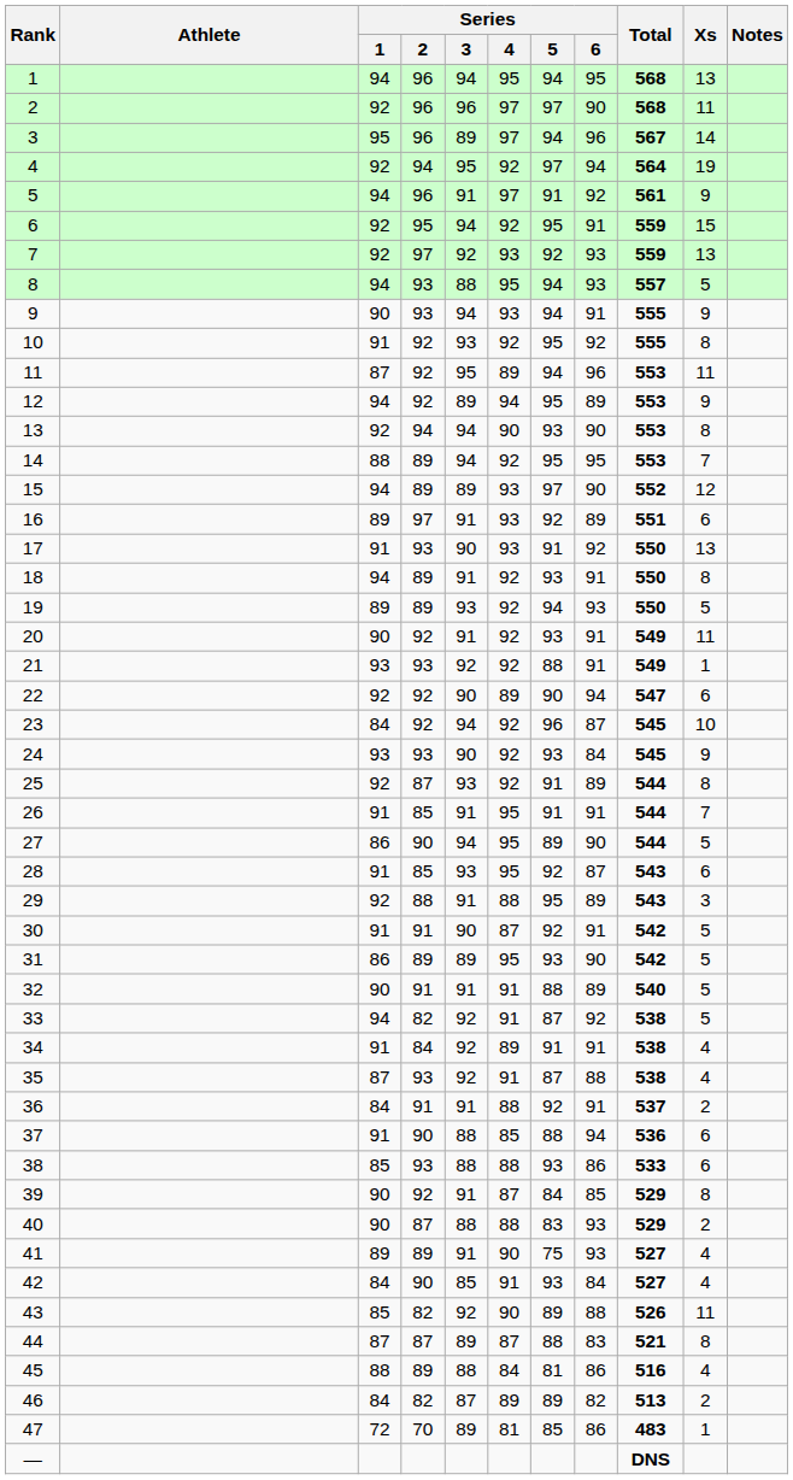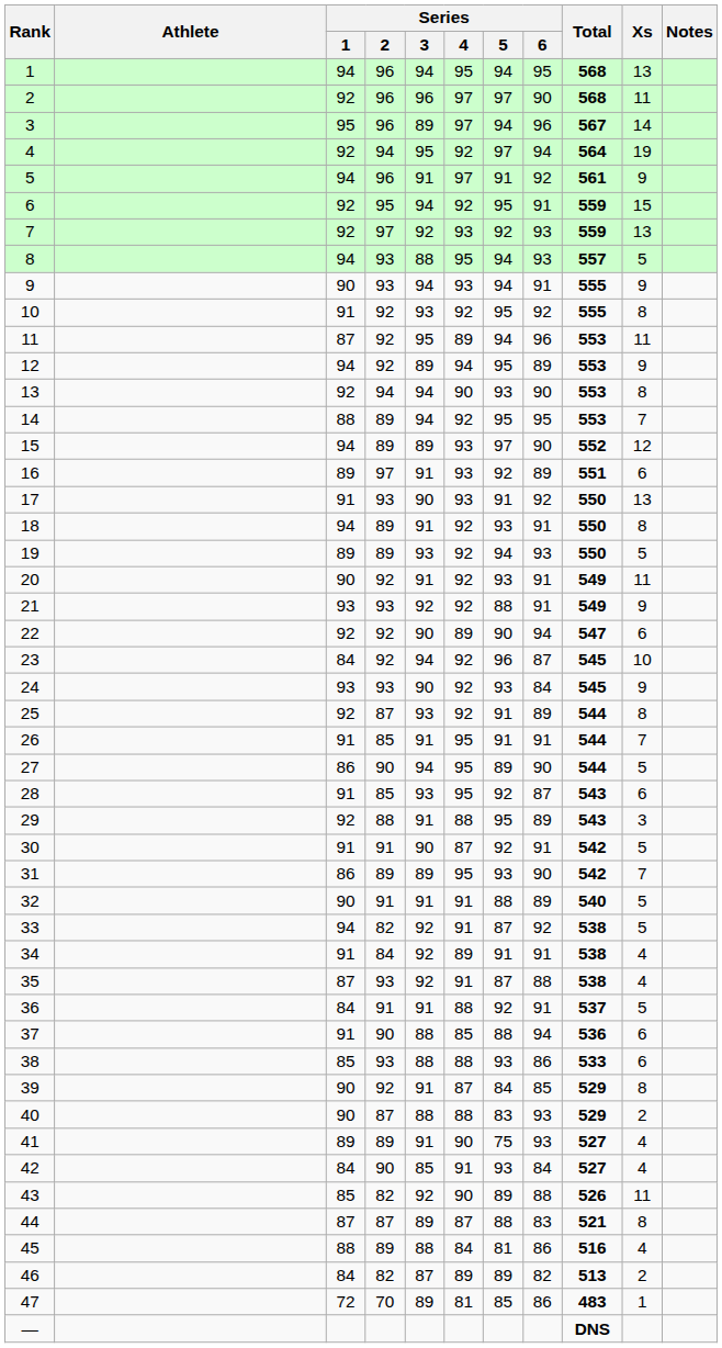 <table class="wikitable" style="text-align:center">
 <tr>
 <th rowspan=2 width=40>Rank</th>
 <th rowspan=2 width=250>Athlete</th>
 <th colspan=6>Series</th>
 <th rowspan=2 width=50>Total</th>
 <th rowspan=2 width=30>Xs</th>
 <th rowspan=2 width=45>Notes</th>
 </tr>
 <tr>
 <th width=30>1</th>
 <th width=30>2</th>
 <th width=30>3</th>
 <th width=30>4</th>
 <th width=30>5</th>
 <th width=30>6</th>
 </tr>
 <tr bgcolor=ccffcc>
 <td>1</td>
 <td align=left></td>
 <td>94</td>
 <td>96</td>
 <td>94</td>
 <td>95</td>
 <td>94</td>
 <td>95</td>
 <td><strong>568</strong></td>
 <td>13</td>
 <td></td>
 </tr>
 <tr bgcolor=ccffcc>
 <td>2</td>
 <td align=left></td>
 <td>92</td>
 <td>96</td>
 <td>96</td>
 <td>97</td>
 <td>97</td>
 <td>90</td>
 <td><strong>568</strong></td>
 <td>11</td>
 <td></td>
 </tr>
 <tr bgcolor=ccffcc>
 <td>3</td>
 <td align=left></td>
 <td>95</td>
 <td>96</td>
 <td>89</td>
 <td>97</td>
 <td>94</td>
 <td>96</td>
 <td><strong>567</strong></td>
 <td>14</td>
 <td></td>
 </tr>
 <tr bgcolor=ccffcc>
 <td>4</td>
 <td align=left></td>
 <td>92</td>
 <td>94</td>
 <td>95</td>
 <td>92</td>
 <td>97</td>
 <td>94</td>
 <td><strong>564</strong></td>
 <td>19</td>
 <td></td>
 </tr>
 <tr bgcolor=ccffcc>
 <td>5</td>
 <td align=left></td>
 <td>94</td>
 <td>96</td>
 <td>91</td>
 <td>97</td>
 <td>91</td>
 <td>92</td>
 <td><strong>561</strong></td>
 <td>9</td>
 <td></td>
 </tr>
 <tr bgcolor=ccffcc>
 <td>6</td>
 <td align=left></td>
 <td>92</td>
 <td>95</td>
 <td>94</td>
 <td>92</td>
 <td>95</td>
 <td>91</td>
 <td><strong>559</strong></td>
 <td>15</td>
 <td></td>
 </tr>
 <tr bgcolor=ccffcc>
 <td>7</td>
 <td align=left></td>
 <td>92</td>
 <td>97</td>
 <td>92</td>
 <td>93</td>
 <td>92</td>
 <td>93</td>
 <td><strong>559</strong></td>
 <td>13</td>
 <td></td>
 </tr>
 <tr bgcolor=ccffcc>
 <td>8</td>
 <td align=left></td>
 <td>94</td>
 <td>93</td>
 <td>88</td>
 <td>95</td>
 <td>94</td>
 <td>93</td>
 <td><strong>557</strong></td>
 <td>5</td>
 <td></td>
 </tr>
 <tr>
 <td>9</td>
 <td align=left></td>
 <td>90</td>
 <td>93</td>
 <td>94</td>
 <td>93</td>
 <td>94</td>
 <td>91</td>
 <td><strong>555</strong></td>
 <td>9</td>
 <td></td>
 </tr>
 <tr>
 <td>10</td>
 <td align=left></td>
 <td>91</td>
 <td>92</td>
 <td>93</td>
 <td>92</td>
 <td>95</td>
 <td>92</td>
 <td><strong>555</strong></td>
 <td>8</td>
 <td></td>
 </tr>
 <tr>
 <td>11</td>
 <td align=left></td>
 <td>87</td>
 <td>92</td>
 <td>95</td>
 <td>89</td>
 <td>94</td>
 <td>96</td>
 <td><strong>553</strong></td>
 <td>11</td>
 <td></td>
 </tr>
 <tr>
 <td>12</td>
 <td align=left></td>
 <td>94</td>
 <td>92</td>
 <td>89</td>
 <td>94</td>
 <td>95</td>
 <td>89</td>
 <td><strong>553</strong></td>
 <td>9</td>
 <td></td>
 </tr>
 <tr>
 <td>13</td>
 <td align=left></td>
 <td>92</td>
 <td>94</td>
 <td>94</td>
 <td>90</td>
 <td>93</td>
 <td>90</td>
 <td><strong>553</strong></td>
 <td>8</td>
 <td></td>
 </tr>
 <tr>
 <td>14</td>
 <td align=left></td>
 <td>88</td>
 <td>89</td>
 <td>94</td>
 <td>92</td>
 <td>95</td>
 <td>95</td>
 <td><strong>553</strong></td>
 <td>7</td>
 <td></td>
 </tr>
 <tr>
 <td>15</td>
 <td align=left></td>
 <td>94</td>
 <td>89</td>
 <td>89</td>
 <td>93</td>
 <td>97</td>
 <td>90</td>
 <td><strong>552</strong></td>
 <td>12</td>
 <td></td>
 </tr>
 <tr>
 <td>16</td>
 <td align=left></td>
 <td>89</td>
 <td>97</td>
 <td>91</td>
 <td>93</td>
 <td>92</td>
 <td>89</td>
 <td><strong>551</strong></td>
 <td>6</td>
 <td></td>
 </tr>
 <tr>
 <td>17</td>
 <td align=left></td>
 <td>91</td>
 <td>93</td>
 <td>90</td>
 <td>93</td>
 <td>91</td>
 <td>92</td>
 <td><strong>550</strong></td>
 <td>13</td>
 <td></td>
 </tr>
 <tr>
 <td>18</td>
 <td align=left></td>
 <td>94</td>
 <td>89</td>
 <td>91</td>
 <td>92</td>
 <td>93</td>
 <td>91</td>
 <td><strong>550</strong></td>
 <td>8</td>
 <td></td>
 </tr>
 <tr>
 <td>19</td>
 <td align=left></td>
 <td>89</td>
 <td>89</td>
 <td>93</td>
 <td>92</td>
 <td>94</td>
 <td>93</td>
 <td><strong>550</strong></td>
 <td>5</td>
 <td></td>
 </tr>
 <tr>
 <td>20</td>
 <td align=left></td>
 <td>90</td>
 <td>92</td>
 <td>91</td>
 <td>92</td>
 <td>93</td>
 <td>91</td>
 <td><strong>549</strong></td>
 <td>11</td>
 <td></td>
 </tr>
 <tr>
 <td>21</td>
 <td align=left></td>
 <td>93</td>
 <td>93</td>
 <td>92</td>
 <td>92</td>
 <td>88</td>
 <td>91</td>
 <td><strong>549</strong></td>
-<td>1</td>
+<td>9</td>
 <td></td>
 </tr>
 <tr>
 <td>22</td>
 <td align=left></td>
 <td>92</td>
 <td>92</td>
 <td>90</td>
 <td>89</td>
 <td>90</td>
 <td>94</td>
 <td><strong>547</strong></td>
 <td>6</td>
 <td></td>
 </tr>
 <tr>
 <td>23</td>
 <td align=left></td>
 <td>84</td>
 <td>92</td>
 <td>94</td>
 <td>92</td>
 <td>96</td>
 <td>87</td>
 <td><strong>545</strong></td>
 <td>10</td>
 <td></td>
 </tr>
 <tr>
 <td>24</td>
 <td align=left></td>
 <td>93</td>
 <td>93</td>
 <td>90</td>
 <td>92</td>
 <td>93</td>
 <td>84</td>
 <td><strong>545</strong></td>
 <td>9</td>
 <td></td>
 </tr>
 <tr>
 <td>25</td>
 <td align=left></td>
 <td>92</td>
 <td>87</td>
 <td>93</td>
 <td>92</td>
 <td>91</td>
 <td>89</td>
 <td><strong>544</strong></td>
 <td>8</td>
 <td></td>
 </tr>
 <tr>
 <td>26</td>
 <td align=left></td>
 <td>91</td>
 <td>85</td>
 <td>91</td>
 <td>95</td>
 <td>91</td>
 <td>91</td>
 <td><strong>544</strong></td>
 <td>7</td>
 <td></td>
 </tr>
 <tr>
 <td>27</td>
 <td align=left></td>
 <td>86</td>
 <td>90</td>
 <td>94</td>
 <td>95</td>
 <td>89</td>
 <td>90</td>
 <td><strong>544</strong></td>
 <td>5</td>
 <td></td>
 </tr>
 <tr>
 <td>28</td>
 <td align=left></td>
 <td>91</td>
 <td>85</td>
 <td>93</td>
 <td>95</td>
 <td>92</td>
 <td>87</td>
 <td><strong>543</strong></td>
 <td>6</td>
 <td></td>
 </tr>
 <tr>
 <td>29</td>
 <td align=left></td>
 <td>92</td>
 <td>88</td>
 <td>91</td>
 <td>88</td>
 <td>95</td>
 <td>89</td>
 <td><strong>543</strong></td>
 <td>3</td>
 <td></td>
 </tr>
 <tr>
 <td>30</td>
 <td align=left></td>
 <td>91</td>
 <td>91</td>
 <td>90</td>
 <td>87</td>
 <td>92</td>
 <td>91</td>
 <td><strong>542</strong></td>
 <td>5</td>
 <td></td>
 </tr>
 <tr>
 <td>31</td>
 <td align=left></td>
 <td>86</td>
 <td>89</td>
 <td>89</td>
 <td>95</td>
 <td>93</td>
 <td>90</td>
 <td><strong>542</strong></td>
-<td>5</td>
+<td>7</td>
 <td></td>
 </tr>
 <tr>
 <td>32</td>
 <td align=left></td>
 <td>90</td>
 <td>91</td>
 <td>91</td>
 <td>91</td>
 <td>88</td>
 <td>89</td>
 <td><strong>540</strong></td>
 <td>5</td>
 <td></td>
 </tr>
 <tr>
 <td>33</td>
 <td align=left></td>
 <td>94</td>
 <td>82</td>
 <td>92</td>
 <td>91</td>
 <td>87</td>
 <td>92</td>
 <td><strong>538</strong></td>
 <td>5</td>
 <td></td>
 </tr>
 <tr>
 <td>34</td>
 <td align=left></td>
 <td>91</td>
 <td>84</td>
 <td>92</td>
 <td>89</td>
 <td>91</td>
 <td>91</td>
 <td><strong>538</strong></td>
 <td>4</td>
 <td></td>
 </tr>
 <tr>
 <td>35</td>
 <td align=left></td>
 <td>87</td>
 <td>93</td>
 <td>92</td>
 <td>91</td>
 <td>87</td>
 <td>88</td>
 <td><strong>538</strong></td>
 <td>4</td>
 <td></td>
 </tr>
 <tr>
 <td>36</td>
 <td align=left></td>
 <td>84</td>
 <td>91</td>
 <td>91</td>
 <td>88</td>
 <td>92</td>
 <td>91</td>
 <td><strong>537</strong></td>
-<td>2</td>
+<td>5</td>
 <td></td>
 </tr>
 <tr>
 <td>37</td>
 <td align=left></td>
 <td>91</td>
 <td>90</td>
 <td>88</td>
 <td>85</td>
 <td>88</td>
 <td>94</td>
 <td><strong>536</strong></td>
 <td>6</td>
 <td></td>
 </tr>
 <tr>
 <td>38</td>
 <td align=left></td>
 <td>85</td>
 <td>93</td>
 <td>88</td>
 <td>88</td>
 <td>93</td>
 <td>86</td>
 <td><strong>533</strong></td>
 <td>6</td>
 <td></td>
 </tr>
 <tr>
 <td>39</td>
 <td align=left></td>
 <td>90</td>
 <td>92</td>
 <td>91</td>
 <td>87</td>
 <td>84</td>
 <td>85</td>
 <td><strong>529</strong></td>
 <td>8</td>
 <td></td>
 </tr>
 <tr>
 <td>40</td>
 <td align=left></td>
 <td>90</td>
 <td>87</td>
 <td>88</td>
 <td>88</td>
 <td>83</td>
 <td>93</td>
 <td><strong>529</strong></td>
 <td>2</td>
 <td></td>
 </tr>
 <tr>
 <td>41</td>
 <td align=left></td>
 <td>89</td>
 <td>89</td>
 <td>91</td>
 <td>90</td>
 <td>75</td>
 <td>93</td>
 <td><strong>527</strong></td>
 <td>4</td>
 <td></td>
 </tr>
 <tr>
 <td>42</td>
 <td align=left></td>
 <td>84</td>
 <td>90</td>
 <td>85</td>
 <td>91</td>
 <td>93</td>
 <td>84</td>
 <td><strong>527</strong></td>
 <td>4</td>
 <td></td>
 </tr>
 <tr>
 <td>43</td>
 <td align=left></td>
 <td>85</td>
 <td>82</td>
 <td>92</td>
 <td>90</td>
 <td>89</td>
 <td>88</td>
 <td><strong>526</strong></td>
 <td>11</td>
 <td></td>
 </tr>
 <tr>
 <td>44</td>
 <td align=left></td>
 <td>87</td>
 <td>87</td>
 <td>89</td>
 <td>87</td>
 <td>88</td>
 <td>83</td>
 <td><strong>521</strong></td>
 <td>8</td>
 <td></td>
 </tr>
 <tr>
 <td>45</td>
 <td align=left></td>
 <td>88</td>
 <td>89</td>
 <td>88</td>
 <td>84</td>
 <td>81</td>
 <td>86</td>
 <td><strong>516</strong></td>
 <td>4</td>
 <td></td>
 </tr>
 <tr>
 <td>46</td>
 <td align=left></td>
 <td>84</td>
 <td>82</td>
 <td>87</td>
 <td>89</td>
 <td>89</td>
 <td>82</td>
 <td><strong>513</strong></td>
 <td>2</td>
 <td></td>
 </tr>
 <tr>
 <td>47</td>
 <td align=left></td>
 <td>72</td>
 <td>70</td>
 <td>89</td>
 <td>81</td>
 <td>85</td>
 <td>86</td>
 <td><strong>483</strong></td>
 <td>1</td>
 <td></td>
 </tr>
 <tr>
 <td>—</td>
 <td align=left></td>
 <td></td>
 <td></td>
 <td></td>
 <td></td>
 <td></td>
 <td></td>
 <td><strong>DNS</strong></td>
 <td></td>
 <td></td>
 </tr>
 </table>
